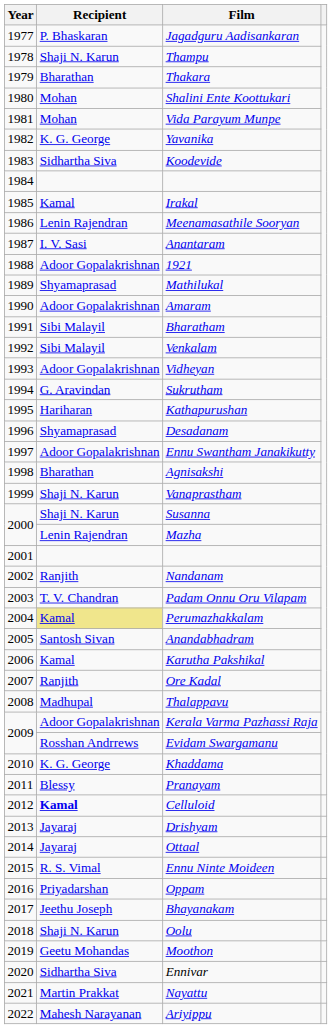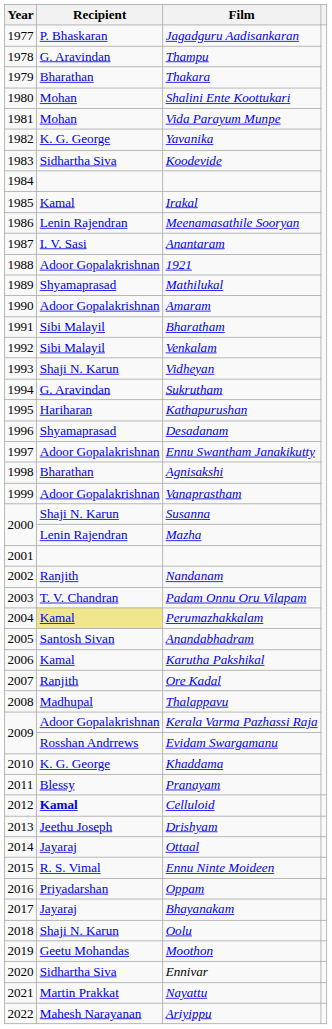 <table class="wikitable">
 <tr>
 <th>Year</th>
 <th>Recipient</th>
 <th>Film</th>
 <th></th>
 </tr>
 <tr>
 <td>1977</td>
 <td><a href='#'>P. Bhaskaran</a></td>
 <td><em><a href='#'>Jagadguru Aadisankaran</a></em></td>
 <td rowspan=37></td>
 </tr>
 <tr>
 <td>1978</td>
-<td><a href='#'>Shaji N. Karun</a></td>
+<td><a href='#'>G. Aravindan</a></td>
 <td><em><a href='#'>Thampu</a></em></td>
 </tr>
 <tr>
 <td>1979</td>
 <td><a href='#'>Bharathan</a></td>
 <td><em><a href='#'>Thakara</a></em></td>
 </tr>
 <tr>
 <td>1980</td>
 <td><a href='#'>Mohan</a></td>
 <td><em><a href='#'>Shalini Ente Koottukari</a></em></td>
 </tr>
 <tr>
 <td>1981</td>
 <td><a href='#'>Mohan</a></td>
 <td><em><a href='#'>Vida Parayum Munpe</a></em></td>
 </tr>
 <tr>
 <td>1982</td>
 <td><a href='#'>K. G. George</a></td>
 <td><em><a href='#'>Yavanika</a></em></td>
 </tr>
 <tr>
 <td>1983</td>
 <td><a href='#'>Sidhartha Siva</a></td>
 <td><em><a href='#'>Koodevide</a></em></td>
 </tr>
 <tr>
 <td>1984</td>
 <td></td>
 <td></td>
 </tr>
 <tr>
 <td>1985</td>
 <td><a href='#'>Kamal</a></td>
 <td><em><a href='#'>Irakal</a></em></td>
 </tr>
 <tr>
 <td>1986</td>
 <td><a href='#'>Lenin Rajendran</a></td>
 <td><em><a href='#'>Meenamasathile Sooryan</a></em></td>
 </tr>
 <tr>
 <td>1987</td>
 <td><a href='#'>I. V. Sasi</a></td>
 <td><em><a href='#'>Anantaram</a></em></td>
 </tr>
 <tr>
 <td>1988</td>
 <td><a href='#'>Adoor Gopalakrishnan</a></td>
 <td><em><a href='#'>1921</a></em></td>
 </tr>
 <tr>
 <td>1989</td>
 <td><a href='#'>Shyamaprasad</a></td>
 <td><em><a href='#'>Mathilukal</a></em></td>
 </tr>
 <tr>
 <td>1990</td>
 <td><a href='#'>Adoor Gopalakrishnan</a></td>
 <td><em><a href='#'>Amaram</a></em></td>
 </tr>
 <tr>
 <td>1991</td>
 <td><a href='#'>Sibi Malayil</a></td>
 <td><em><a href='#'>Bharatham</a></em></td>
 </tr>
 <tr>
 <td>1992</td>
 <td><a href='#'>Sibi Malayil</a></td>
 <td><em><a href='#'>Venkalam</a></em></td>
 </tr>
 <tr>
 <td>1993</td>
-<td><a href='#'>Adoor Gopalakrishnan</a></td>
+<td><a href='#'>Shaji N. Karun</a></td>
 <td><em><a href='#'>Vidheyan</a></em></td>
 </tr>
 <tr>
 <td>1994</td>
 <td><a href='#'>G. Aravindan</a></td>
 <td><em><a href='#'>Sukrutham</a></em></td>
 </tr>
 <tr>
 <td>1995</td>
 <td><a href='#'>Hariharan</a></td>
 <td><em><a href='#'>Kathapurushan</a></em></td>
 </tr>
 <tr>
 <td>1996</td>
 <td><a href='#'>Shyamaprasad</a></td>
 <td><em><a href='#'>Desadanam</a></em></td>
 </tr>
 <tr>
 <td>1997</td>
 <td><a href='#'>Adoor Gopalakrishnan</a></td>
 <td><em><a href='#'>Ennu Swantham Janakikutty</a></em></td>
 </tr>
 <tr>
 <td>1998</td>
 <td><a href='#'>Bharathan</a></td>
 <td><em><a href='#'>Agnisakshi</a></em></td>
 </tr>
 <tr>
 <td>1999</td>
-<td><a href='#'>Shaji N. Karun</a></td>
+<td><a href='#'>Adoor Gopalakrishnan</a></td>
 <td><em><a href='#'>Vanaprastham</a></em></td>
 </tr>
 <tr>
 <td rowspan=2>2000</td>
 <td><a href='#'>Shaji N. Karun</a></td>
 <td><em><a href='#'>Susanna</a></em></td>
 </tr>
 <tr>
 <td><a href='#'>Lenin Rajendran</a></td>
 <td><em><a href='#'>Mazha</a></em></td>
 </tr>
 <tr>
 <td>2001</td>
 <td></td>
 <td></td>
 </tr>
 <tr>
 <td>2002</td>
 <td><a href='#'>Ranjith</a></td>
 <td><em><a href='#'>Nandanam</a></em></td>
 </tr>
 <tr>
 <td>2003</td>
 <td><a href='#'>T. V. Chandran</a></td>
 <td><em><a href='#'>Padam Onnu Oru Vilapam</a></em></td>
 </tr>
 <tr>
 <td>2004</td>
 <td style="background: khaki;"><a href='#'>Kamal</a></td>
 <td><em><a href='#'>Perumazhakkalam</a></em></td>
 </tr>
 <tr>
 <td>2005</td>
 <td><a href='#'>Santosh Sivan</a></td>
 <td><em><a href='#'>Anandabhadram</a></em></td>
 </tr>
 <tr>
 <td>2006</td>
 <td><a href='#'>Kamal</a></td>
 <td><em><a href='#'>Karutha Pakshikal</a></em></td>
 </tr>
 <tr>
 <td>2007</td>
 <td><a href='#'>Ranjith</a></td>
 <td><em><a href='#'>Ore Kadal</a></em></td>
 </tr>
 <tr>
 <td>2008</td>
 <td><a href='#'>Madhupal</a></td>
 <td><em><a href='#'>Thalappavu</a></em></td>
 </tr>
 <tr>
 <td rowspan=2>2009</td>
 <td><a href='#'>Adoor Gopalakrishnan</a></td>
 <td><em><a href='#'>Kerala Varma Pazhassi Raja</a></em></td>
 </tr>
 <tr>
 <td><a href='#'>Rosshan Andrrews</a></td>
 <td><em><a href='#'>Evidam Swargamanu</a></em></td>
 </tr>
 <tr>
 <td>2010</td>
 <td><a href='#'>K. G. George</a></td>
 <td><em><a href='#'>Khaddama</a></em></td>
 </tr>
 <tr>
 <td>2011</td>
 <td><a href='#'>Blessy</a></td>
 <td><em><a href='#'>Pranayam</a></em></td>
 </tr>
 <tr>
 <td>2012</td>
 <td><strong><a href='#'>Kamal</a></strong></td>
 <td><em><a href='#'>Celluloid</a></em></td>
 <td></td>
 </tr>
 <tr>
 <td>2013</td>
-<td><a href='#'>Jayaraj</a></td>
+<td><a href='#'>Jeethu Joseph</a></td>
 <td><em><a href='#'>Drishyam</a></em></td>
 <td></td>
 </tr>
 <tr>
 <td>2014</td>
 <td><a href='#'>Jayaraj</a></td>
 <td><em><a href='#'>Ottaal</a></em></td>
 <td></td>
 </tr>
 <tr>
 <td>2015</td>
 <td><a href='#'>R. S. Vimal</a></td>
 <td><em><a href='#'>Ennu Ninte Moideen</a></em></td>
 <td></td>
 </tr>
 <tr>
 <td>2016</td>
 <td><a href='#'>Priyadarshan</a></td>
 <td><em><a href='#'>Oppam</a></em></td>
 <td></td>
 </tr>
 <tr>
 <td>2017</td>
-<td><a href='#'>Jeethu Joseph</a></td>
+<td><a href='#'>Jayaraj</a></td>
 <td><em><a href='#'>Bhayanakam</a></em></td>
 <td></td>
 </tr>
 <tr>
 <td>2018</td>
 <td><a href='#'>Shaji N. Karun</a></td>
 <td><em><a href='#'>Oolu</a></em></td>
 <td></td>
 </tr>
 <tr>
 <td>2019</td>
 <td><a href='#'>Geetu Mohandas</a></td>
 <td><em><a href='#'>Moothon</a></em></td>
 <td></td>
 </tr>
 <tr>
 <td>2020</td>
 <td><a href='#'>Sidhartha Siva</a></td>
 <td><em>Ennivar</em></td>
 <td></td>
 </tr>
 <tr>
 <td>2021</td>
 <td><a href='#'>Martin Prakkat</a></td>
 <td><em><a href='#'>Nayattu</a></em></td>
 <td></td>
 </tr>
 <tr>
 <td>2022</td>
 <td><a href='#'>Mahesh Narayanan</a></td>
 <td><em><a href='#'>Ariyippu</a></em></td>
 <td></td>
 </tr>
 </table>
